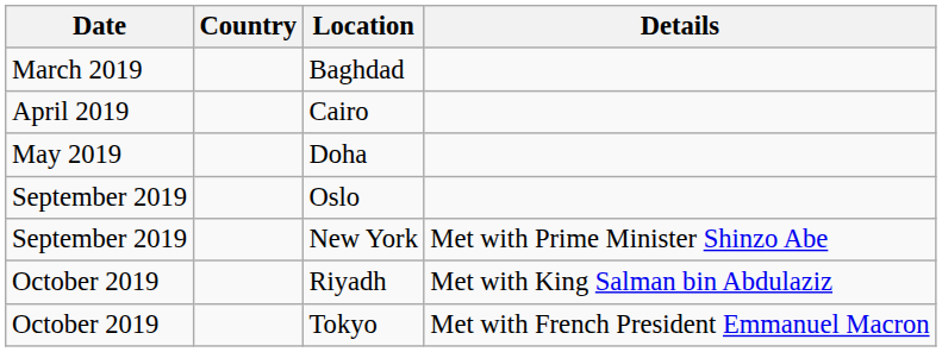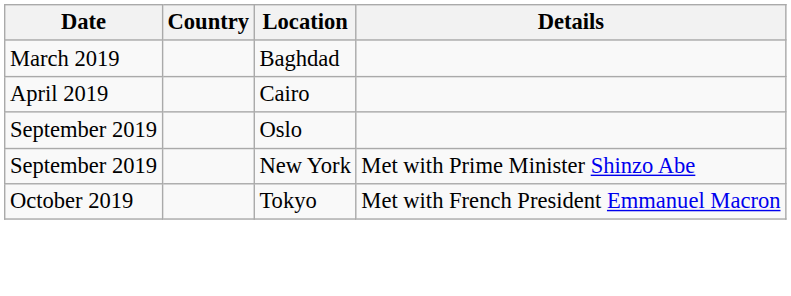 <table class="wikitable">
 <tr>
 <th>Date</th>
 <th>Country</th>
 <th>Location</th>
 <th>Details</th>
 </tr>
 <tr>
 <td>March 2019</td>
 <td></td>
 <td>Baghdad</td>
 <td></td>
 </tr>
 <tr>
 <td>April 2019</td>
 <td></td>
 <td>Cairo</td>
 <td></td>
 </tr>
 <tr>
-<td>May 2019</td>
-<td></td>
-<td>Doha</td>
-<td></td>
-</tr>
-<tr>
 <td>September 2019</td>
 <td></td>
 <td>Oslo</td>
 <td></td>
 </tr>
 <tr>
 <td>September 2019</td>
 <td></td>
 <td>New York</td>
 <td>Met with Prime Minister <a href='#'>Shinzo Abe</a></td>
 </tr>
 <tr>
 <td>October 2019</td>
 <td></td>
-<td>Riyadh</td>
-<td>Met with King <a href='#'>Salman bin Abdulaziz</a></td>
-</tr>
-<tr>
-<td>October 2019</td>
-<td></td>
 <td>Tokyo</td>
 <td>Met with French President <a href='#'>Emmanuel Macron</a></td>
 </tr>
 </table>
